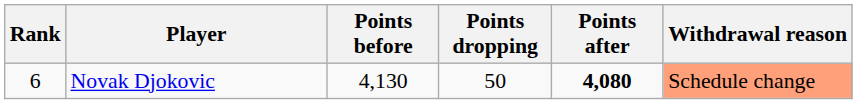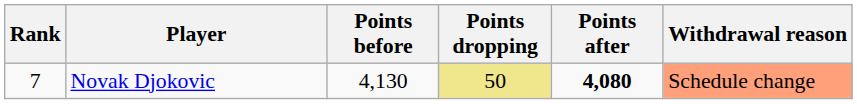 <table class="wikitable sortable">
 <tr>
 <th>Rank</th>
 <th style="width:185px;">Player</th>
 <th style="width:75px;">Points before</th>
 <th style="width:75px;">Points dropping</th>
 <th style="width:75px;">Points after</th>
 <th>Withdrawal reason</th>
 </tr>
 <tr>
-<td style="text-align:center;">6</td>
+<td style="text-align:center;">7</td>
 <td> <a href='#'>Novak Djokovic</a></td>
 <td style="text-align:center;">4,130</td>
-<td style="text-align:center;">50</td>
+<td style="background: khaki; text-align:center;">50</td>
 <td style="text-align:center;"><strong>4,080</strong></td>
 <td style="background: lightsalmon;">Schedule change</td>
 </tr>
 </table>
